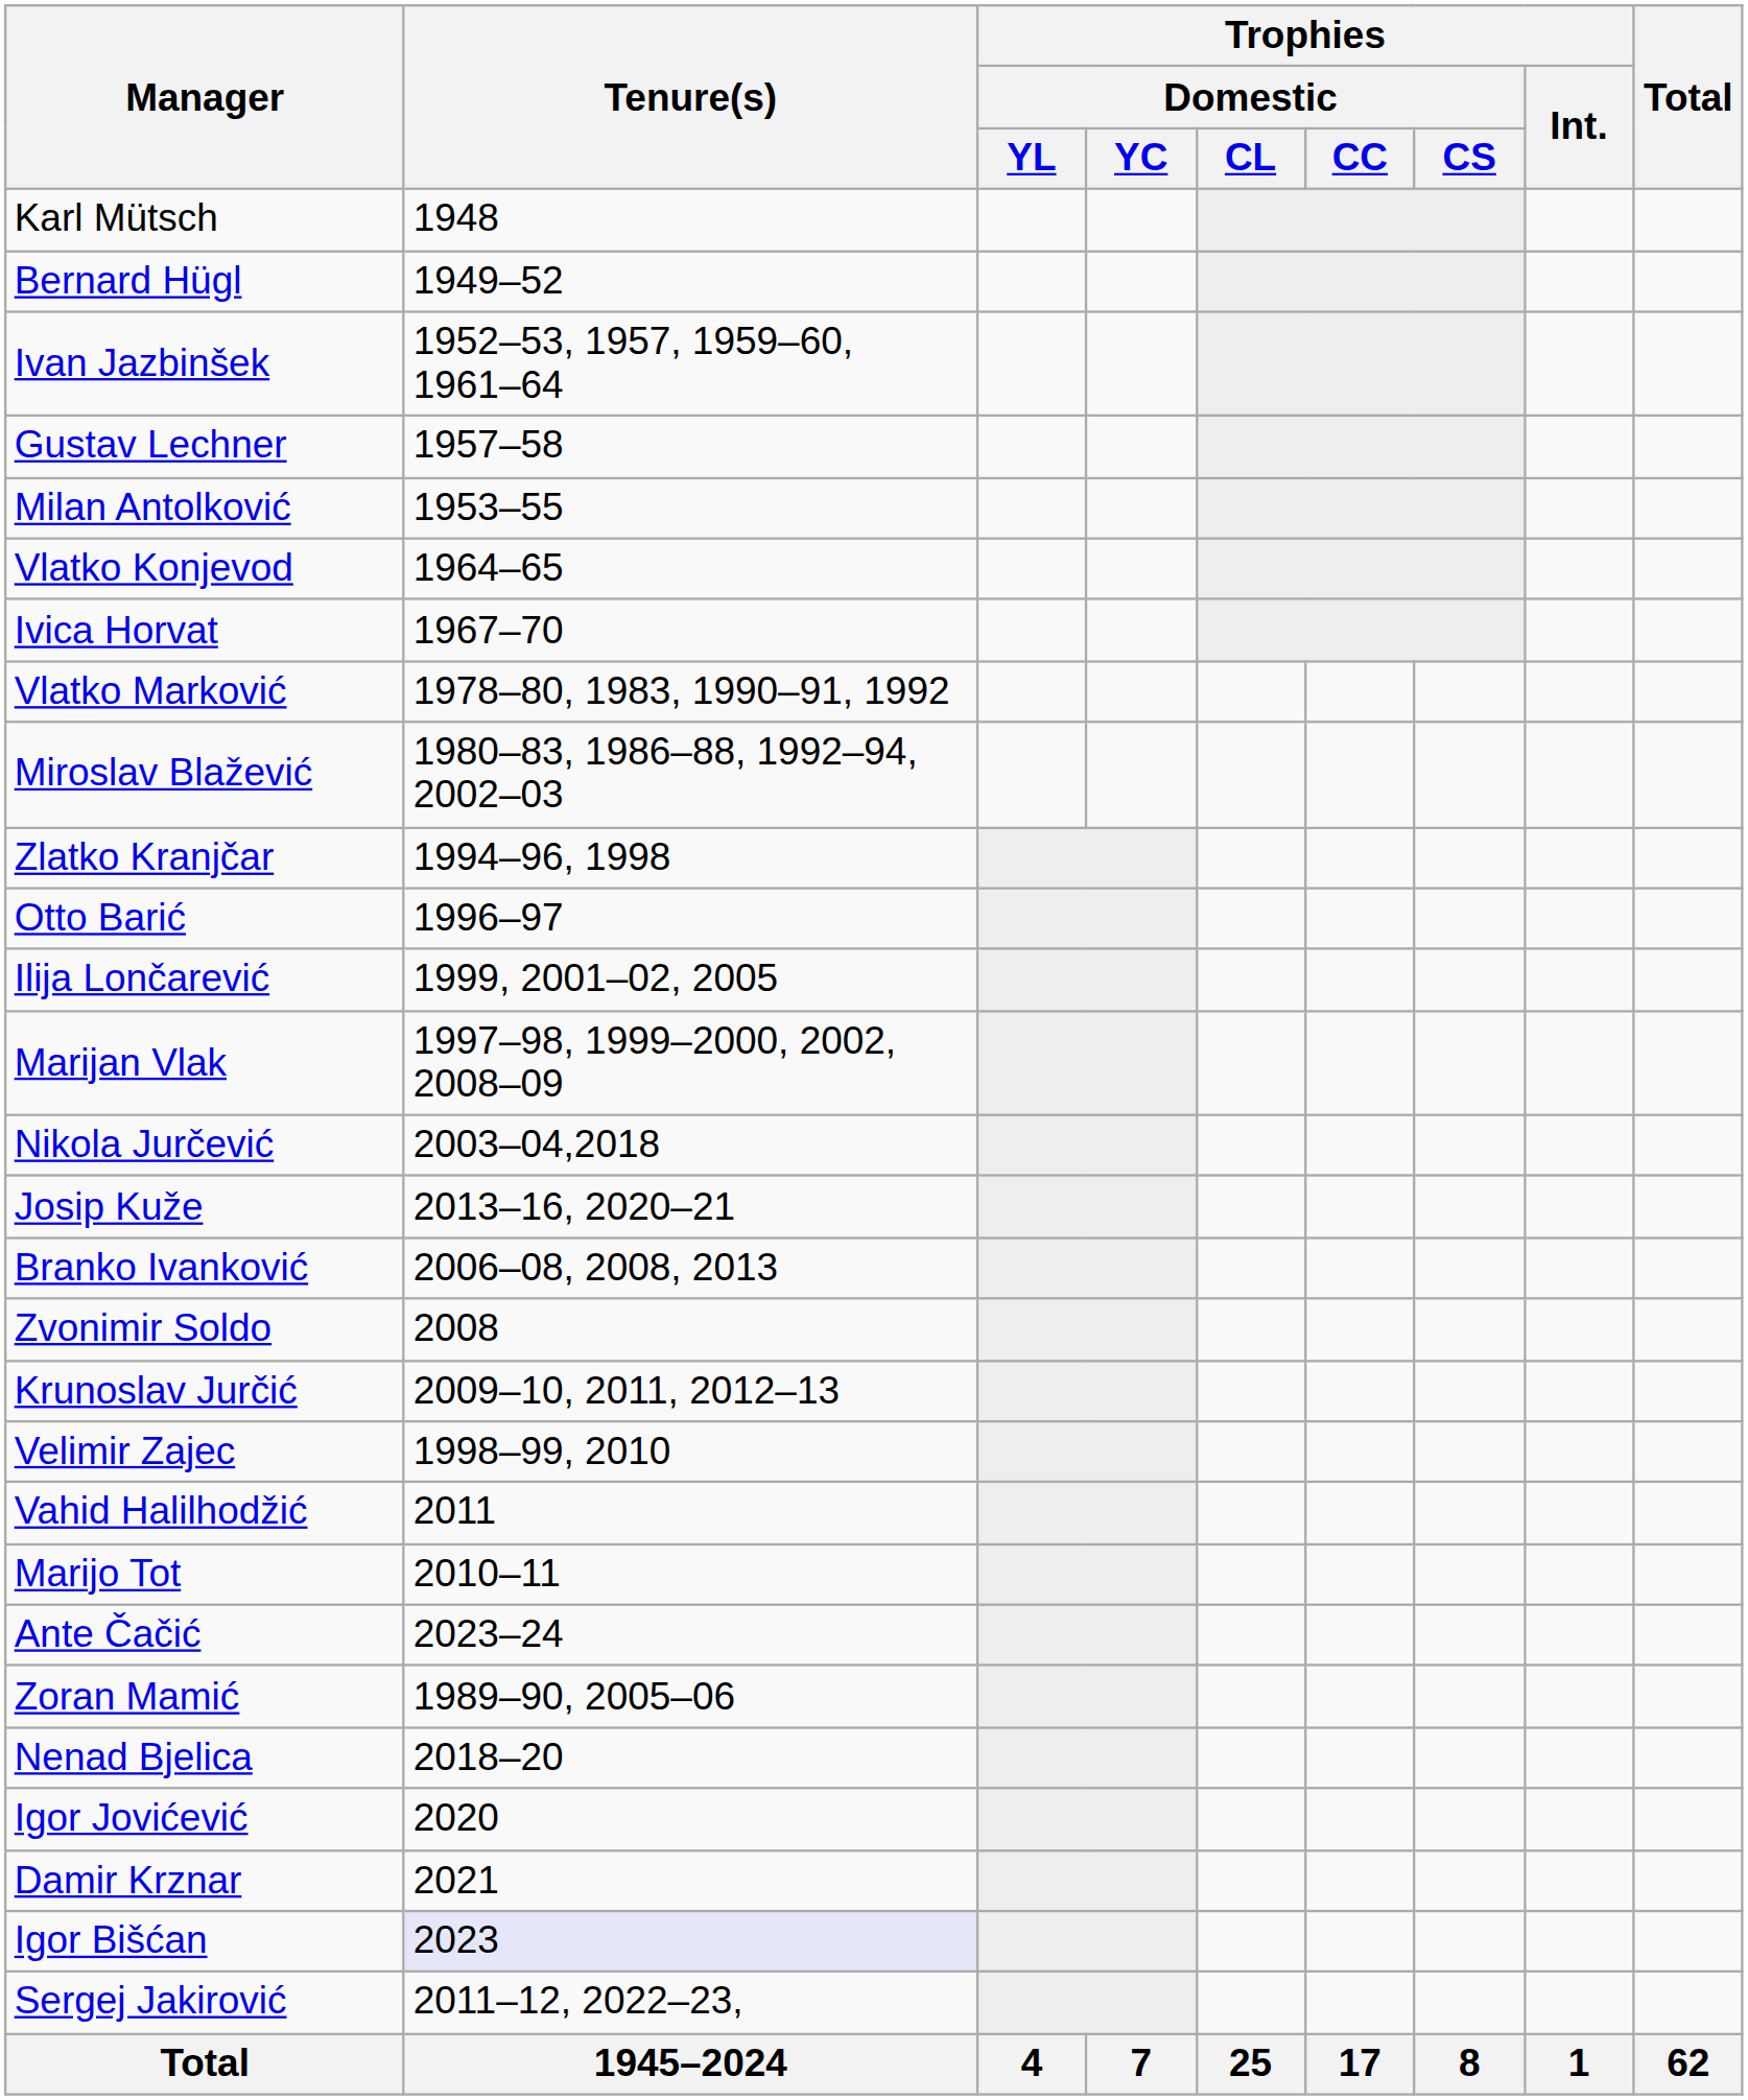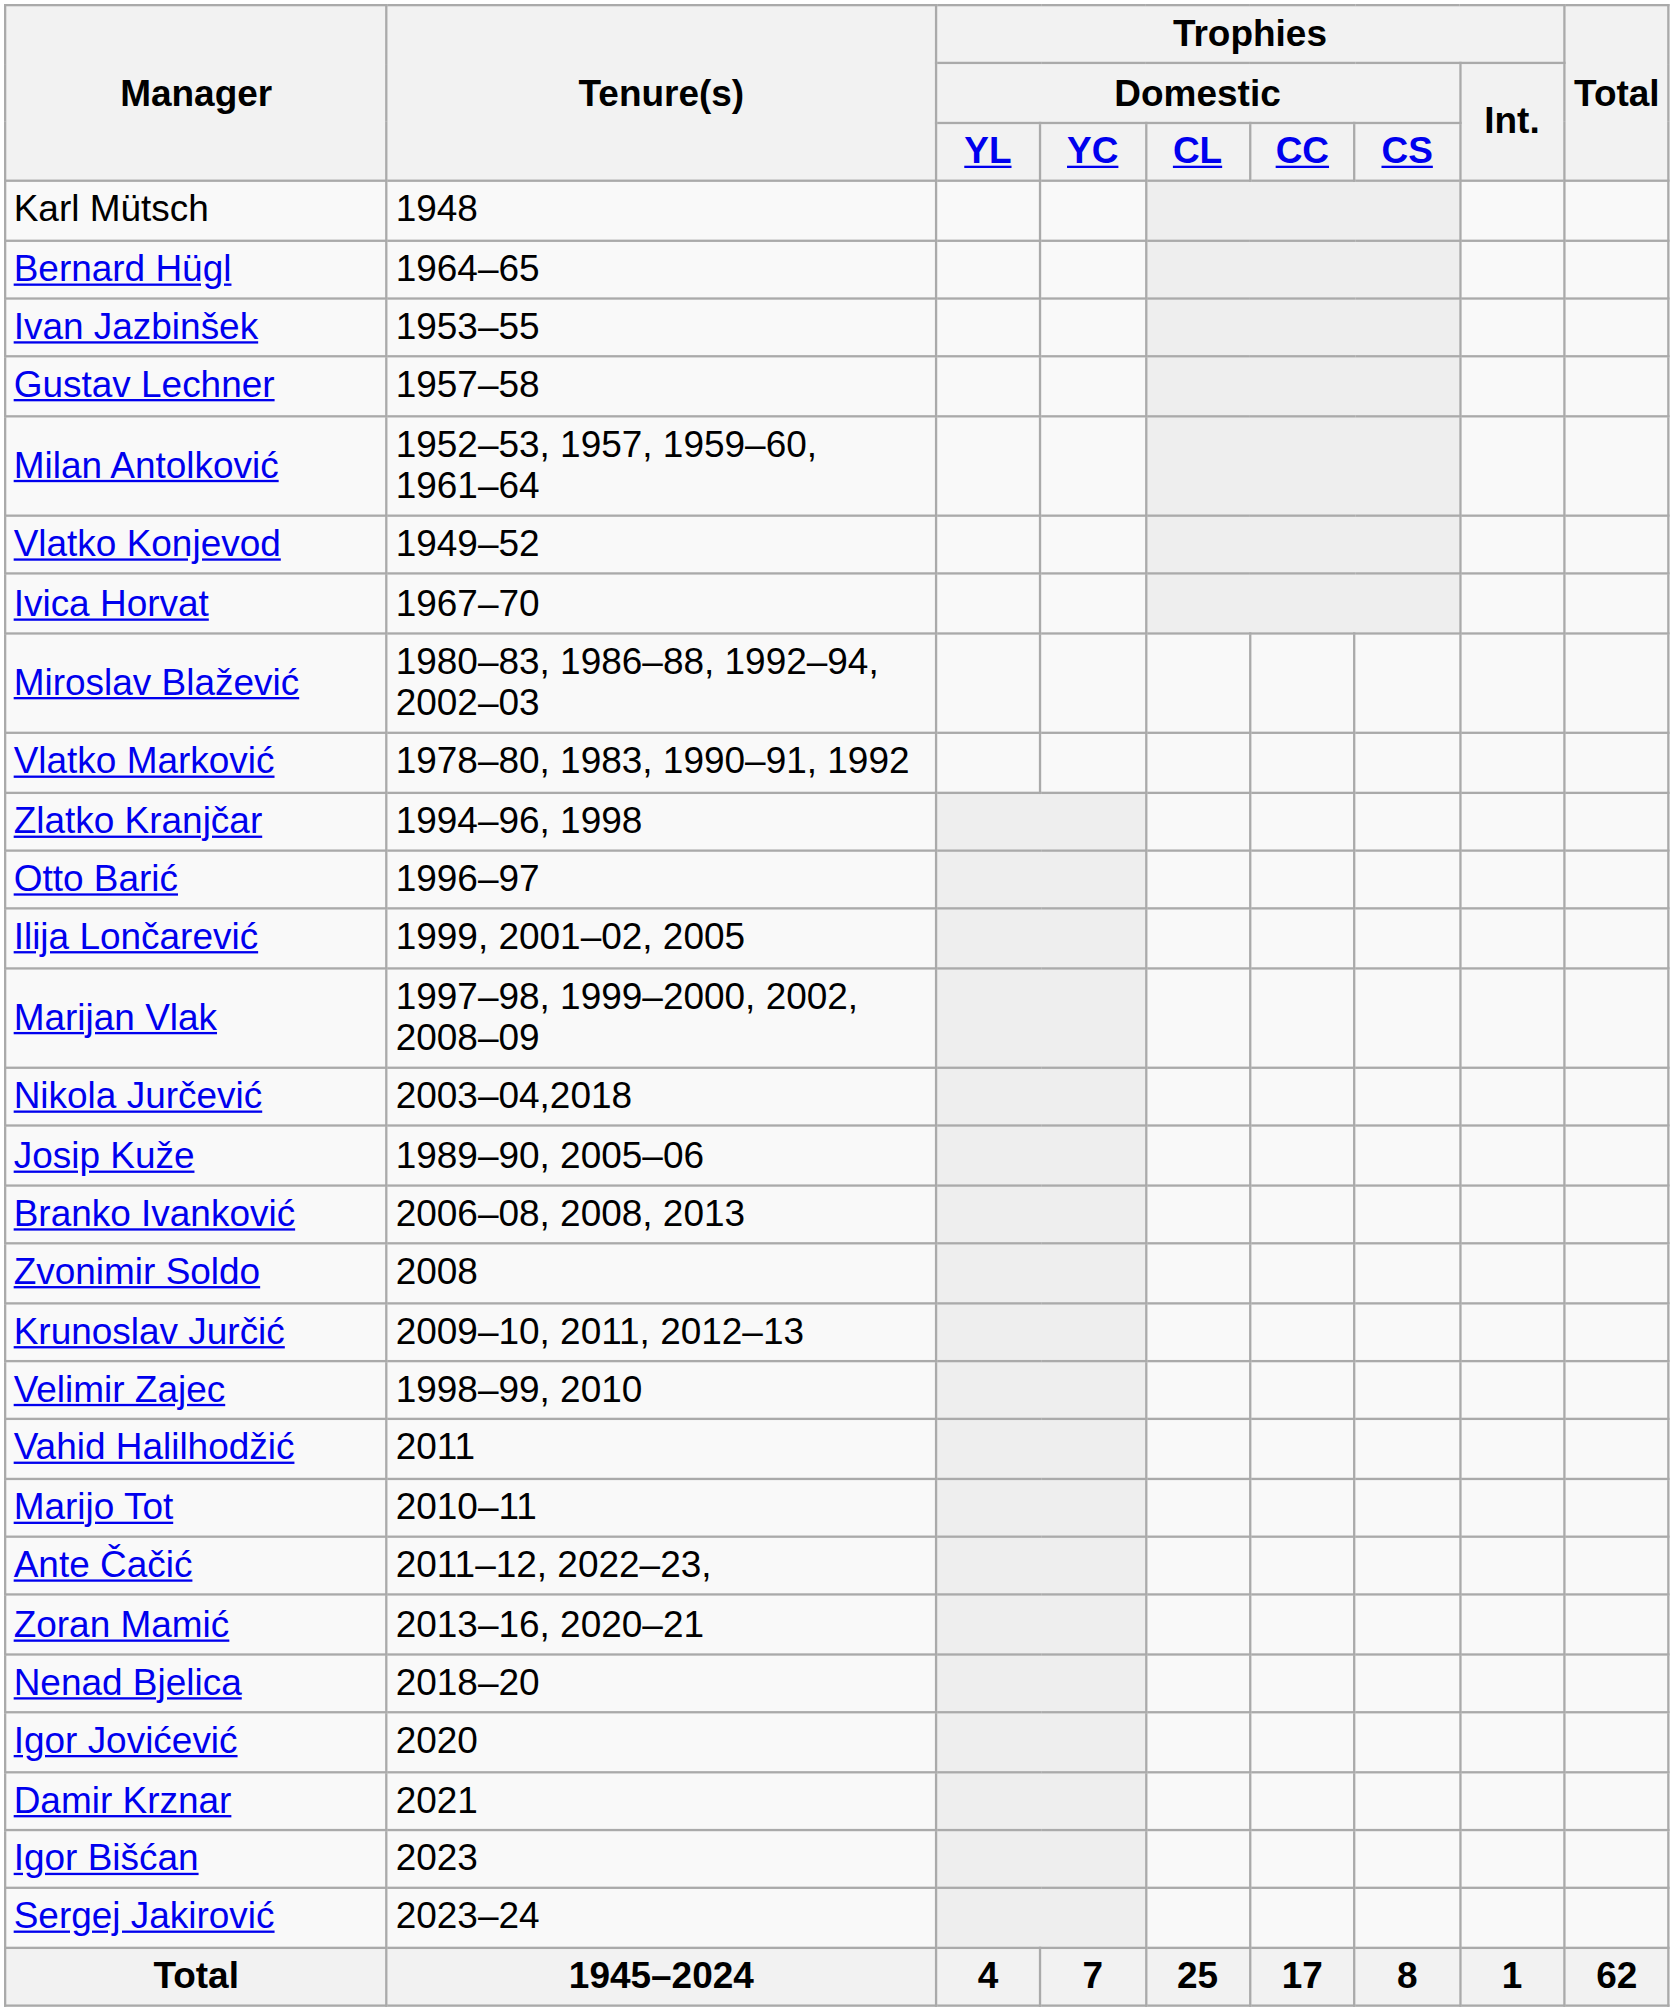 <table class="wikitable">
 <tr>
 <th rowspan="3" width=158>Manager</th>
 <th rowspan="3" width=230>Tenure(s)</th>
 <th colspan="6">Trophies</th>
 <th rowspan="3" width=38>Total</th>
 </tr>
 <tr>
 <th colspan="5">Domestic</th>
 <th colspan="1" rowspan="2" width=38>Int.</th>
 </tr>
 <tr>
 <th width=38><a href='#'>YL</a></th>
 <th width=38><a href='#'>YC</a></th>
 <th width=38><a href='#'>CL</a></th>
 <th width=38><a href='#'>CC</a></th>
 <th width=38><a href='#'>CS</a></th>
 </tr>
 <tr>
 <td> Karl Mütsch</td>
 <td>1948</td>
 <td></td>
 <td></td>
 <td colspan=3 bgcolor=#EEEEEE></td>
 <td></td>
 <td></td>
 </tr>
 <tr>
 <td> <a href='#'>Bernard Hügl</a></td>
-<td>1949–52</td>
+<td>1964–65</td>
 <td></td>
 <td></td>
 <td colspan=3 bgcolor=#EEEEEE></td>
 <td></td>
 <td></td>
 </tr>
 <tr>
 <td> <a href='#'>Ivan Jazbinšek</a></td>
-<td>1952–53, 1957, 1959–60, 1961–64</td>
+<td>1953–55</td>
 <td></td>
 <td></td>
 <td colspan=3 bgcolor=#EEEEEE></td>
 <td></td>
 <td></td>
 </tr>
 <tr>
 <td> <a href='#'>Gustav Lechner</a></td>
 <td>1957–58</td>
 <td></td>
 <td></td>
 <td colspan=3 bgcolor=#EEEEEE></td>
 <td></td>
 <td></td>
 </tr>
 <tr>
 <td> <a href='#'>Milan Antolković</a></td>
-<td>1953–55</td>
+<td>1952–53, 1957, 1959–60, 1961–64</td>
 <td></td>
 <td></td>
 <td colspan=3 bgcolor=#EEEEEE></td>
 <td></td>
 <td></td>
 </tr>
 <tr>
 <td> <a href='#'>Vlatko Konjevod</a></td>
-<td>1964–65</td>
+<td>1949–52</td>
 <td></td>
 <td></td>
 <td colspan=3 bgcolor=#EEEEEE></td>
 <td></td>
 <td></td>
 </tr>
 <tr>
 <td> <a href='#'>Ivica Horvat</a></td>
 <td>1967–70</td>
 <td></td>
 <td></td>
 <td colspan=3 bgcolor=#EEEEEE></td>
 <td></td>
 <td></td>
 </tr>
 <tr>
-<td> <a href='#'>Vlatko Marković</a></td>
-<td>1978–80, 1983, 1990–91, 1992</td>
+<td> <a href='#'>Miroslav Blažević</a></td>
+<td>1980–83, 1986–88, 1992–94, 2002–03</td>
 <td></td>
 <td></td>
 <td></td>
 <td></td>
 <td></td>
 <td></td>
 <td></td>
 </tr>
 <tr>
-<td> <a href='#'>Miroslav Blažević</a></td>
-<td>1980–83, 1986–88, 1992–94, 2002–03</td>
+<td> <a href='#'>Vlatko Marković</a></td>
+<td>1978–80, 1983, 1990–91, 1992</td>
 <td></td>
 <td></td>
 <td></td>
 <td></td>
 <td></td>
 <td></td>
 <td></td>
 </tr>
 <tr>
 <td> <a href='#'>Zlatko Kranjčar</a></td>
 <td>1994–96, 1998</td>
 <td colspan=2 bgcolor=#EEEEEE></td>
 <td></td>
 <td></td>
 <td></td>
 <td></td>
 <td></td>
 </tr>
 <tr>
 <td> <a href='#'>Otto Barić</a></td>
 <td>1996–97</td>
 <td colspan=2 bgcolor=#EEEEEE></td>
 <td></td>
 <td></td>
 <td></td>
 <td></td>
 <td></td>
 </tr>
 <tr>
 <td> <a href='#'>Ilija Lončarević</a></td>
 <td>1999, 2001–02, 2005</td>
 <td colspan=2 bgcolor=#EEEEEE></td>
 <td></td>
 <td></td>
 <td></td>
 <td></td>
 <td></td>
 </tr>
 <tr>
 <td> <a href='#'>Marijan Vlak</a></td>
 <td>1997–98, 1999–2000, 2002, 2008–09</td>
 <td colspan=2 bgcolor=#EEEEEE></td>
 <td></td>
 <td></td>
 <td></td>
 <td></td>
 <td></td>
 </tr>
 <tr>
 <td> <a href='#'>Nikola Jurčević</a></td>
 <td>2003–04,2018</td>
 <td colspan=2 bgcolor=#EEEEEE></td>
 <td></td>
 <td></td>
 <td></td>
 <td></td>
 <td></td>
 </tr>
 <tr>
 <td> <a href='#'>Josip Kuže</a></td>
-<td>2013–16, 2020–21</td>
+<td>1989–90, 2005–06</td>
 <td colspan=2 bgcolor=#EEEEEE></td>
 <td></td>
 <td></td>
 <td></td>
 <td></td>
 <td></td>
 </tr>
 <tr>
 <td> <a href='#'>Branko Ivanković</a></td>
 <td>2006–08, 2008, 2013</td>
 <td colspan=2 bgcolor=#EEEEEE></td>
 <td></td>
 <td></td>
 <td></td>
 <td></td>
 <td></td>
 </tr>
 <tr>
 <td> <a href='#'>Zvonimir Soldo</a></td>
 <td>2008</td>
 <td colspan=2 bgcolor=#EEEEEE></td>
 <td></td>
 <td></td>
 <td></td>
 <td></td>
 <td></td>
 </tr>
 <tr>
 <td> <a href='#'>Krunoslav Jurčić</a></td>
 <td>2009–10, 2011, 2012–13</td>
 <td colspan=2 bgcolor=#EEEEEE></td>
 <td></td>
 <td></td>
 <td></td>
 <td></td>
 <td></td>
 </tr>
 <tr>
 <td> <a href='#'>Velimir Zajec</a></td>
 <td>1998–99, 2010</td>
 <td colspan=2 bgcolor=#EEEEEE></td>
 <td></td>
 <td></td>
 <td></td>
 <td></td>
 <td></td>
 </tr>
 <tr>
 <td> <a href='#'>Vahid Halilhodžić</a></td>
 <td>2011</td>
 <td colspan=2 bgcolor=#EEEEEE></td>
 <td></td>
 <td></td>
 <td></td>
 <td></td>
 <td></td>
 </tr>
 <tr>
 <td> <a href='#'>Marijo Tot</a></td>
 <td>2010–11</td>
 <td colspan=2 bgcolor=#EEEEEE></td>
 <td></td>
 <td></td>
 <td></td>
 <td></td>
 <td></td>
 </tr>
 <tr>
 <td> <a href='#'>Ante Čačić</a></td>
-<td>2023–24</td>
+<td>2011–12, 2022–23,</td>
 <td colspan=2 bgcolor=#EEEEEE></td>
 <td></td>
 <td></td>
 <td></td>
 <td></td>
 <td></td>
 </tr>
 <tr>
 <td> <a href='#'>Zoran Mamić</a></td>
-<td>1989–90, 2005–06</td>
+<td>2013–16, 2020–21</td>
 <td colspan=2 bgcolor=#EEEEEE></td>
 <td></td>
 <td></td>
 <td></td>
 <td></td>
 <td></td>
 </tr>
 <tr>
 <td> <a href='#'>Nenad Bjelica</a></td>
 <td>2018–20</td>
 <td colspan=2 bgcolor=#EEEEEE></td>
 <td></td>
 <td></td>
 <td></td>
 <td></td>
 <td></td>
 </tr>
 <tr>
 <td> <a href='#'>Igor Jovićević</a></td>
 <td>2020</td>
 <td colspan=2 bgcolor=#EEEEEE></td>
 <td></td>
 <td></td>
 <td></td>
 <td></td>
 <td></td>
 </tr>
 <tr>
 <td> <a href='#'>Damir Krznar</a></td>
 <td>2021</td>
 <td colspan=2 bgcolor=#EEEEEE></td>
 <td></td>
 <td></td>
 <td></td>
 <td></td>
 <td></td>
 </tr>
 <tr>
 <td> <a href='#'>Igor Bišćan</a></td>
-<td style="background: lavender;">2023</td>
+<td>2023</td>
 <td colspan=2 bgcolor=#EEEEEE></td>
 <td></td>
 <td></td>
 <td></td>
 <td></td>
 <td></td>
 </tr>
 <tr>
 <td> <a href='#'>Sergej Jakirović</a></td>
-<td>2011–12, 2022–23,</td>
+<td>2023–24</td>
 <td colspan=2 bgcolor=#EEEEEE></td>
 <td></td>
 <td></td>
 <td></td>
 <td></td>
 <td></td>
 </tr>
 <tr>
 <th>Total</th>
 <th>1945–2024</th>
 <th>4</th>
 <th>7</th>
 <th>25</th>
 <th>17</th>
 <th>8</th>
 <th>1</th>
 <th>62</th>
 </tr>
 </table>
